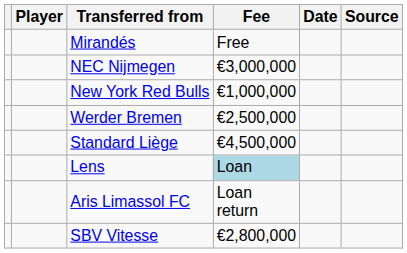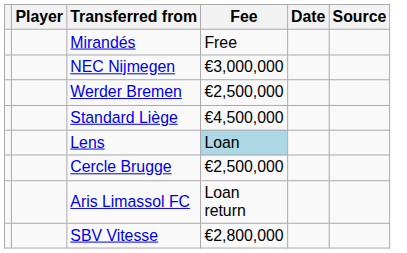 <table class="wikitable plainrowheaders sortable">
 <tr>
 <th></th>
 <th scope="col">Player</th>
 <th>Transferred from</th>
 <th style="width: 65px;">Fee</th>
 <th scope="col">Date</th>
 <th scope="col">Source</th>
 </tr>
 <tr>
 <td align="center"></td>
 <td></td>
 <td> <a href='#'>Mirandés</a></td>
 <td>Free</td>
 <td></td>
 <td></td>
 </tr>
 <tr>
 <td align="center"></td>
 <td></td>
 <td> <a href='#'>NEC Nijmegen</a></td>
 <td>€3,000,000</td>
-<td></td>
-<td></td>
-</tr>
-<tr>
-<td align="center"></td>
-<td></td>
-<td> <a href='#'>New York Red Bulls</a></td>
-<td>€1,000,000</td>
 <td></td>
 <td></td>
 </tr>
 <tr>
 <td align=center></td>
 <td></td>
 <td> <a href='#'>Werder Bremen</a></td>
 <td>€2,500,000</td>
 <td></td>
 <td></td>
 </tr>
 <tr>
 <td align="center"></td>
 <td></td>
 <td> <a href='#'>Standard Liège</a></td>
 <td>€4,500,000</td>
 <td></td>
 <td></td>
 </tr>
 <tr>
 <td align="center"></td>
 <td></td>
 <td> <a href='#'>Lens</a></td>
 <td style="background: lightblue;">Loan</td>
 <td></td>
 <td></td>
 </tr>
 <tr>
 <td align="center"></td>
 <td></td>
+<td> <a href='#'>Cercle Brugge</a></td>
+<td>€2,500,000</td>
+<td></td>
+<td></td>
+</tr>
+<tr>
+<td align="center"></td>
+<td></td>
 <td> <a href='#'>Aris Limassol FC</a></td>
 <td>Loan return</td>
 <td></td>
 <td></td>
 </tr>
 <tr>
 <td align="center"></td>
 <td></td>
 <td> <a href='#'>SBV Vitesse</a></td>
 <td>€2,800,000</td>
 <td></td>
 <td></td>
 </tr>
 </table>
